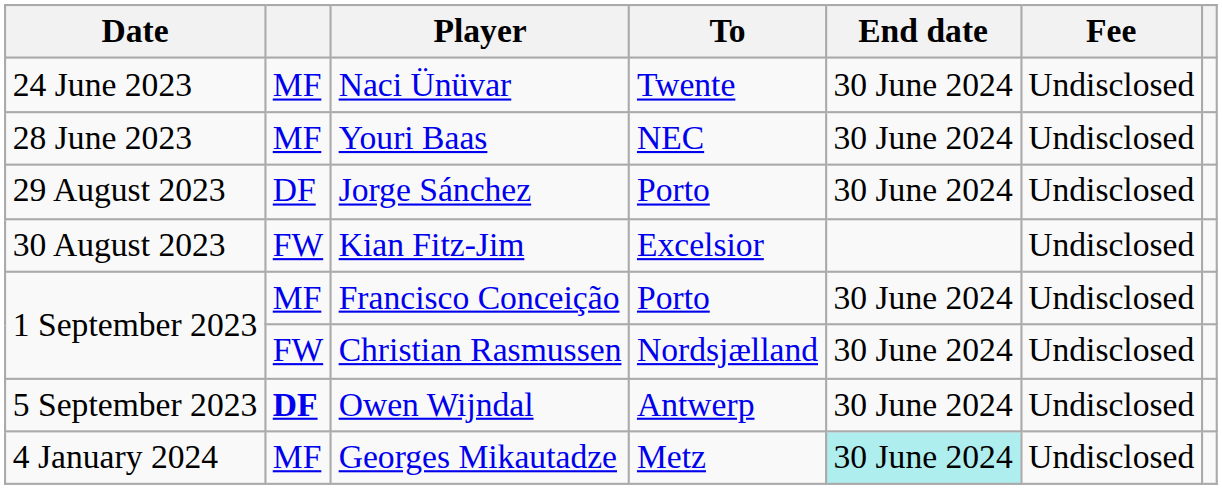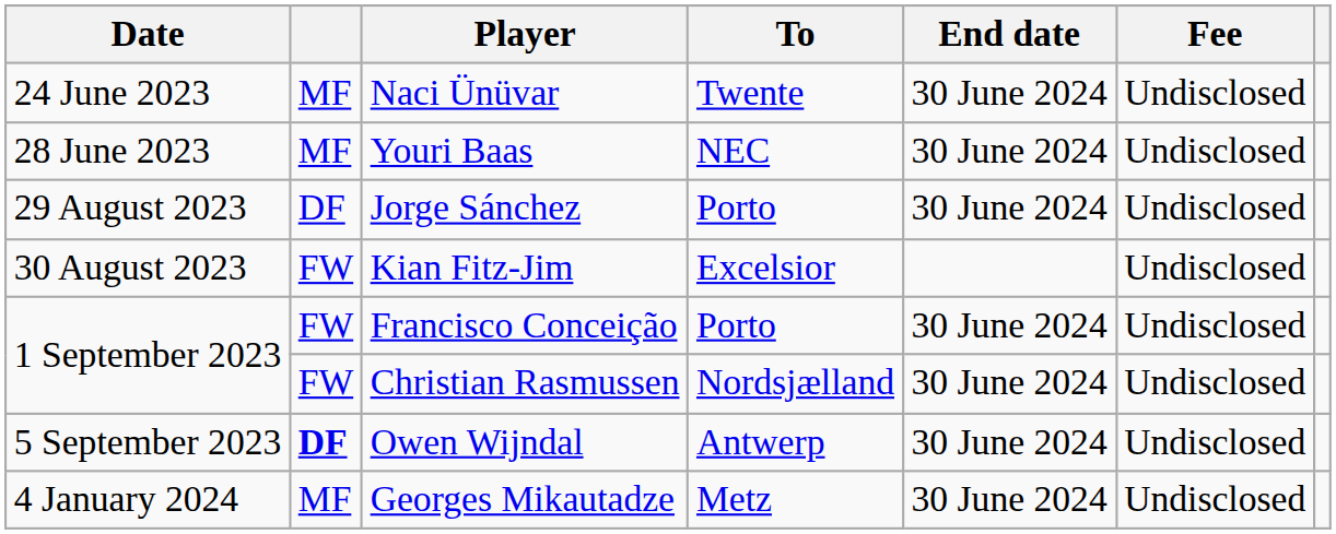 <table class="wikitable">
 <tr>
 <th>Date</th>
 <th></th>
 <th>Player</th>
 <th>To</th>
 <th>End date</th>
 <th>Fee</th>
 <th></th>
 </tr>
 <tr>
 <td>24 June 2023</td>
 <td><a href='#'>MF</a></td>
 <td> <a href='#'>Naci Ünüvar</a></td>
 <td> <a href='#'>Twente</a></td>
 <td>30 June 2024</td>
 <td>Undisclosed</td>
 <td></td>
 </tr>
 <tr>
 <td>28 June 2023</td>
 <td><a href='#'>MF</a></td>
 <td> <a href='#'>Youri Baas</a></td>
 <td> <a href='#'>NEC</a></td>
 <td>30 June 2024</td>
 <td>Undisclosed</td>
 <td></td>
 </tr>
 <tr>
 <td>29 August 2023</td>
 <td><a href='#'>DF</a></td>
 <td> <a href='#'>Jorge Sánchez</a></td>
 <td> <a href='#'>Porto</a></td>
 <td>30 June 2024</td>
 <td>Undisclosed</td>
 <td></td>
 </tr>
 <tr>
 <td>30 August 2023</td>
 <td><a href='#'>FW</a></td>
 <td> <a href='#'>Kian Fitz-Jim</a></td>
 <td> <a href='#'>Excelsior</a></td>
 <td></td>
 <td>Undisclosed</td>
 <td></td>
 </tr>
 <tr>
 <td rowspan="2">1 September 2023</td>
-<td><a href='#'>MF</a></td>
+<td><a href='#'>FW</a></td>
 <td> <a href='#'>Francisco Conceição</a></td>
 <td> <a href='#'>Porto</a></td>
 <td>30 June 2024</td>
 <td>Undisclosed</td>
 <td></td>
 </tr>
 <tr>
 <td><a href='#'>FW</a></td>
 <td> <a href='#'>Christian Rasmussen</a></td>
 <td> <a href='#'>Nordsjælland</a></td>
 <td>30 June 2024</td>
 <td>Undisclosed</td>
 <td></td>
 </tr>
 <tr>
 <td>5 September 2023</td>
 <td><strong><a href='#'>DF</a></strong></td>
 <td> <a href='#'>Owen Wijndal</a></td>
 <td> <a href='#'>Antwerp</a></td>
 <td>30 June 2024</td>
 <td>Undisclosed</td>
 <td></td>
 </tr>
 <tr>
 <td>4 January 2024</td>
 <td><a href='#'>MF</a></td>
 <td> <a href='#'>Georges Mikautadze</a></td>
 <td> <a href='#'>Metz</a></td>
-<td style="background: paleturquoise;">30 June 2024</td>
+<td>30 June 2024</td>
 <td>Undisclosed</td>
 <td></td>
 </tr>
 </table>
